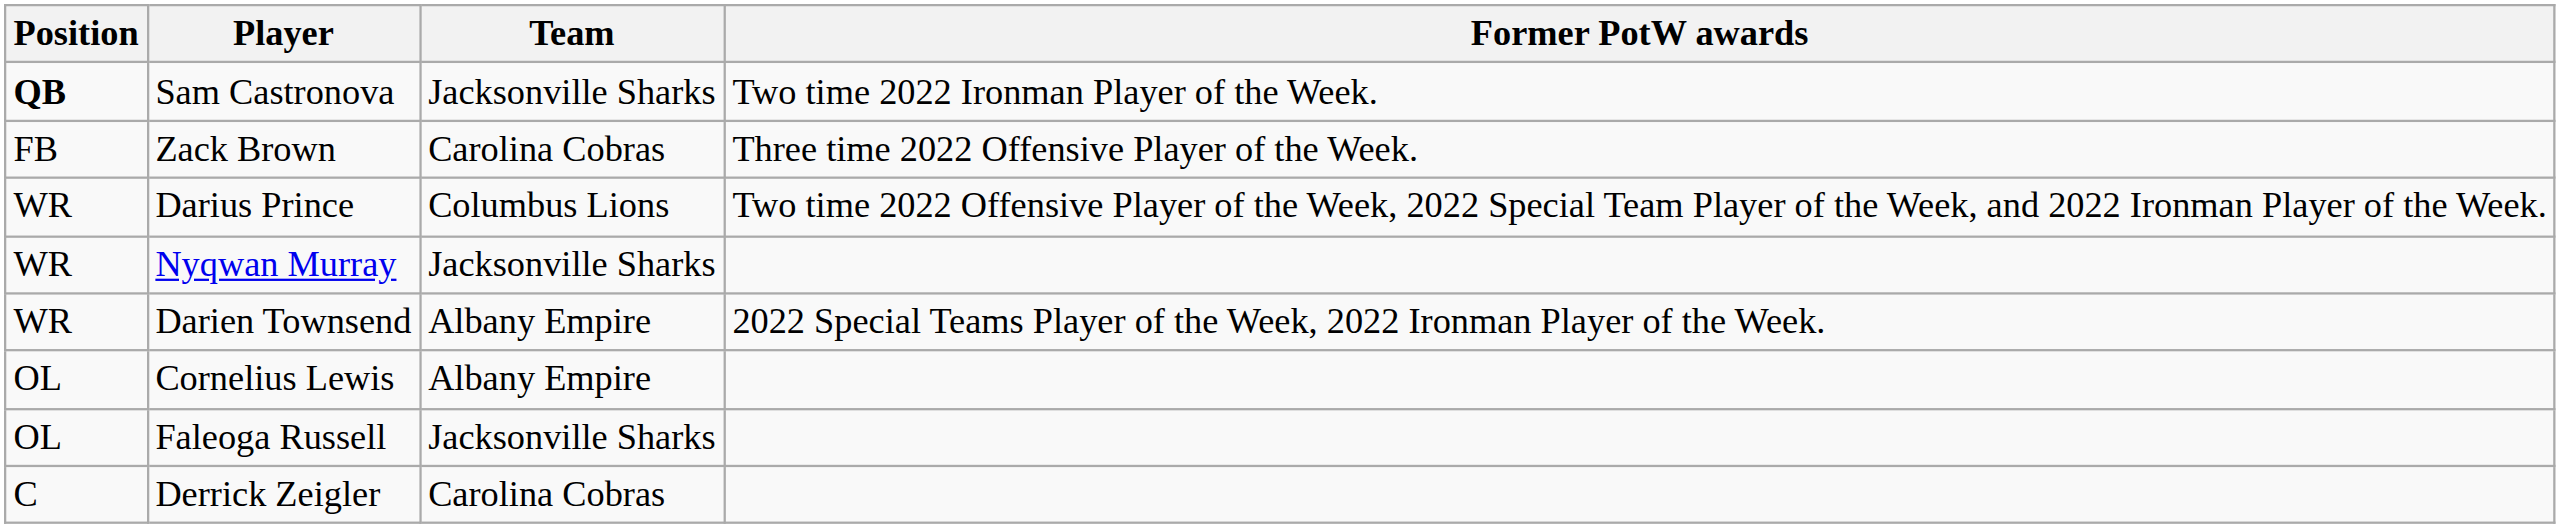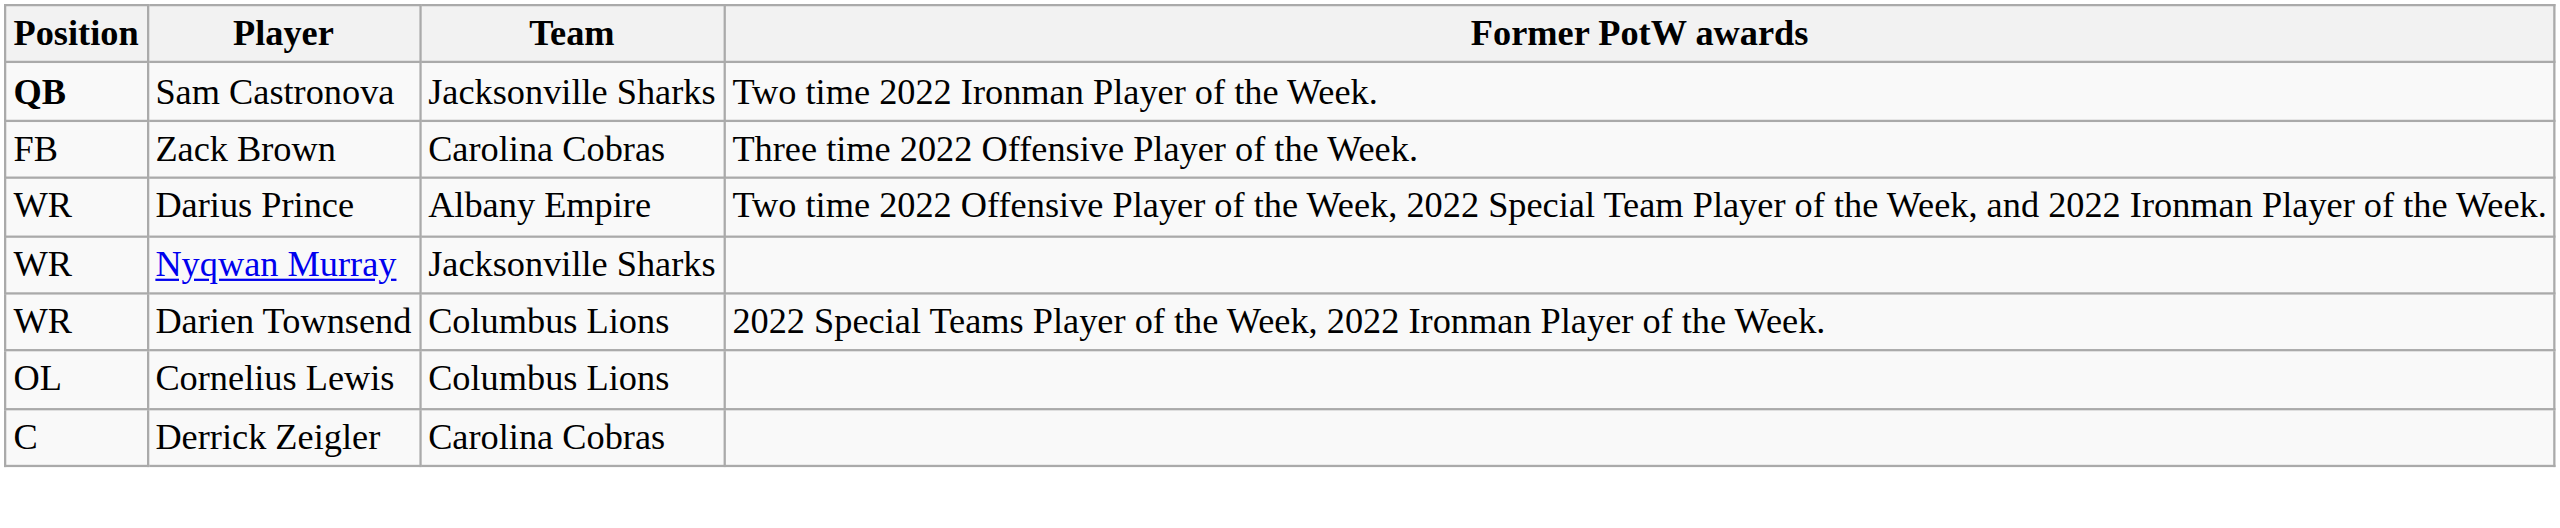 <table class="wikitable">
 <tr>
 <th>Position</th>
 <th>Player</th>
 <th>Team</th>
 <th>Former PotW awards</th>
 </tr>
 <tr>
 <td><strong>QB</strong></td>
 <td>Sam Castronova</td>
 <td>Jacksonville Sharks</td>
 <td>Two time 2022 Ironman Player of the Week.</td>
 </tr>
 <tr>
 <td>FB</td>
 <td>Zack Brown</td>
 <td>Carolina Cobras</td>
 <td>Three time 2022 Offensive Player of the Week.</td>
 </tr>
 <tr>
 <td>WR</td>
 <td>Darius Prince</td>
-<td>Columbus Lions</td>
+<td>Albany Empire</td>
 <td>Two time 2022 Offensive Player of the Week, 2022 Special Team Player of the Week, and 2022 Ironman Player of the Week.</td>
 </tr>
 <tr>
 <td>WR</td>
 <td><a href='#'>Nyqwan Murray</a></td>
 <td>Jacksonville Sharks</td>
 <td></td>
 </tr>
 <tr>
 <td>WR</td>
 <td>Darien Townsend</td>
-<td>Albany Empire</td>
+<td>Columbus Lions</td>
 <td>2022 Special Teams Player of the Week, 2022 Ironman Player of the Week.</td>
 </tr>
 <tr>
 <td>OL</td>
 <td>Cornelius Lewis</td>
-<td>Albany Empire</td>
-<td></td>
-</tr>
-<tr>
-<td>OL</td>
-<td>Faleoga Russell</td>
-<td>Jacksonville Sharks</td>
+<td>Columbus Lions</td>
 <td></td>
 </tr>
 <tr>
 <td>C</td>
 <td>Derrick Zeigler</td>
 <td>Carolina Cobras</td>
 <td></td>
 </tr>
 </table>
